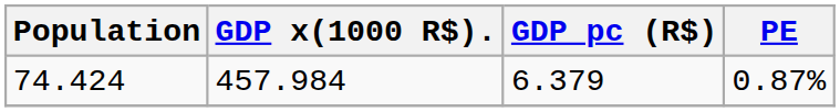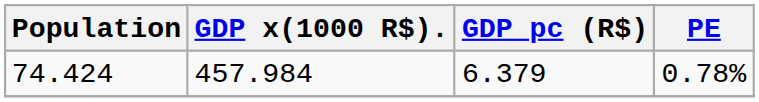 <table class="wikitable" border="1">
 <tr>
 <th>Population</th>
 <th><a href='#'>GDP</a> x(1000 R$).</th>
 <th><a href='#'>GDP pc</a> (R$)</th>
 <th><a href='#'>PE</a></th>
 </tr>
 <tr>
 <td>74.424</td>
 <td>457.984</td>
 <td>6.379</td>
-<td>0.87%</td>
+<td>0.78%</td>
 </tr>
 <tr>
 </tr>
 </table>
